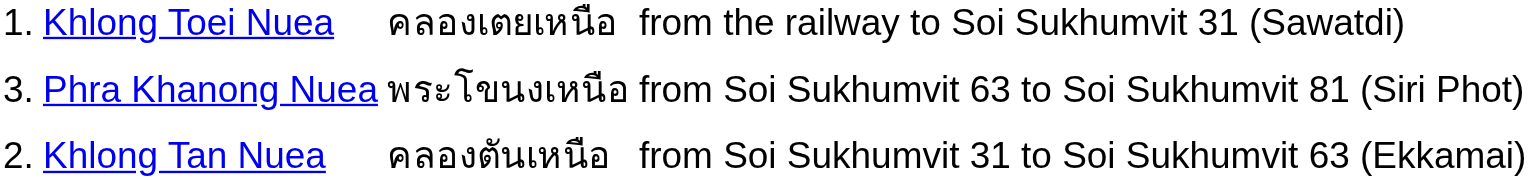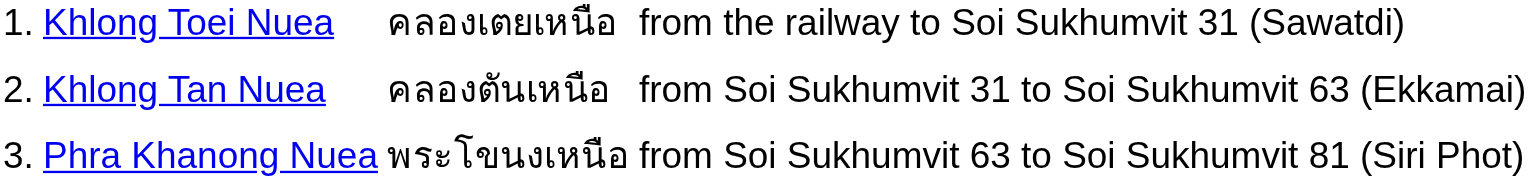 <table>
 <tr>
 <td>1.</td>
 <td><a href='#'>Khlong Toei Nuea</a></td>
 <td>คลองเตยเหนือ</td>
 <td>from the railway to Soi Sukhumvit 31 (Sawatdi)</td>
 </tr>
 <tr>
+<td>2.</td>
+<td><a href='#'>Khlong Tan Nuea</a></td>
+<td>คลองตันเหนือ</td>
+<td>from Soi Sukhumvit 31 to Soi Sukhumvit 63 (Ekkamai)</td>
+</tr>
+<tr>
 <td>3.</td>
 <td><a href='#'>Phra Khanong Nuea</a></td>
 <td>พระโขนงเหนือ</td>
 <td>from Soi Sukhumvit 63 to Soi Sukhumvit 81 (Siri Phot)</td>
 </tr>
-<tr>
-<td>2.</td>
-<td><a href='#'>Khlong Tan Nuea</a></td>
-<td>คลองตันเหนือ</td>
-<td>from Soi Sukhumvit 31 to Soi Sukhumvit 63 (Ekkamai)</td>
-</tr>
 </table>
